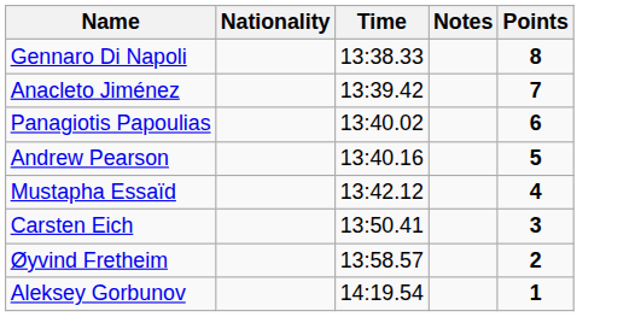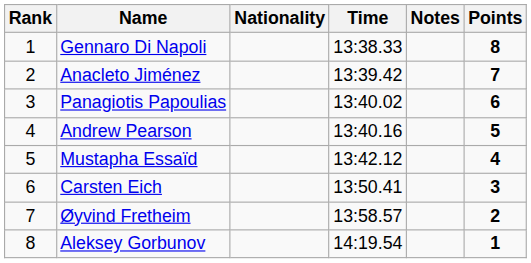 <table class="wikitable sortable" style="text-align:center">
 <tr>
+<th>Rank</th>
 <th>Name</th>
 <th>Nationality</th>
 <th>Time</th>
 <th>Notes</th>
 <th>Points</th>
 </tr>
 <tr>
+<td>1</td>
 <td align=left><a href='#'>Gennaro Di Napoli</a></td>
 <td align=left></td>
 <td>13:38.33</td>
 <td></td>
 <td><strong>8</strong></td>
 </tr>
 <tr>
+<td>2</td>
 <td align=left><a href='#'>Anacleto Jiménez</a></td>
 <td align=left></td>
 <td>13:39.42</td>
 <td></td>
 <td><strong>7</strong></td>
 </tr>
 <tr>
+<td>3</td>
 <td align=left><a href='#'>Panagiotis Papoulias</a></td>
 <td align=left></td>
 <td>13:40.02</td>
 <td></td>
 <td><strong>6</strong></td>
 </tr>
 <tr>
+<td>4</td>
 <td align=left><a href='#'>Andrew Pearson</a></td>
 <td align=left></td>
 <td>13:40.16</td>
 <td></td>
 <td><strong>5</strong></td>
 </tr>
 <tr>
+<td>5</td>
 <td align=left><a href='#'>Mustapha Essaïd</a></td>
 <td align=left></td>
 <td>13:42.12</td>
 <td></td>
 <td><strong>4</strong></td>
 </tr>
 <tr>
+<td>6</td>
 <td align=left><a href='#'>Carsten Eich</a></td>
 <td align=left></td>
 <td>13:50.41</td>
 <td></td>
 <td><strong>3</strong></td>
 </tr>
 <tr>
+<td>7</td>
 <td align=left><a href='#'>Øyvind Fretheim</a></td>
 <td align=left></td>
 <td>13:58.57</td>
 <td></td>
 <td><strong>2</strong></td>
 </tr>
 <tr>
+<td>8</td>
 <td align=left><a href='#'>Aleksey Gorbunov</a></td>
 <td align=left></td>
 <td>14:19.54</td>
 <td></td>
 <td><strong>1</strong></td>
 </tr>
 </table>
